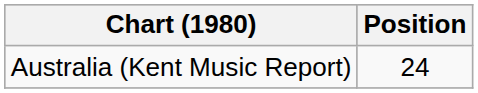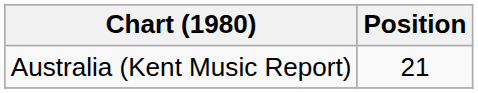 <table class="wikitable">
 <tr>
 <th align="left">Chart (1980)</th>
 <th style="text-align:center;">Position</th>
 </tr>
 <tr>
 <td>Australia (Kent Music Report)</td>
-<td style="text-align:center;">24</td>
+<td style="text-align:center;">21</td>
 </tr>
 </table>
